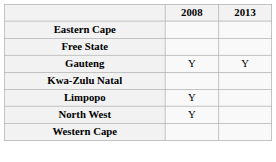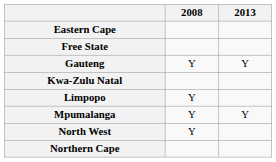 <table class="wikitable sortable" style="text-align:center; width:400px; height:150px;">
 <tr>
 <th></th>
 <th>2008</th>
 <th>2013</th>
 </tr>
 <tr>
 <th scope="row">Eastern Cape</th>
 <td></td>
 <td></td>
 </tr>
 <tr>
 <th scope="row">Free State</th>
 <td></td>
 <td></td>
 </tr>
 <tr>
 <th scope="row">Gauteng</th>
 <td>Y</td>
 <td>Y</td>
 </tr>
 <tr>
 <th scope="row">Kwa-Zulu Natal</th>
 <td></td>
 <td></td>
 </tr>
 <tr>
 <th scope="row">Limpopo</th>
 <td>Y</td>
 <td></td>
 </tr>
 <tr>
+<th scope="row">Mpumalanga</th>
+<td>Y</td>
+<td>Y</td>
+</tr>
+<tr>
 <th scope="row">North West</th>
 <td>Y</td>
 <td></td>
 </tr>
 <tr>
-<th scope="row">Western Cape</th>
+<th scope="row">Northern Cape</th>
 <td></td>
 <td></td>
 </tr>
 </table>
